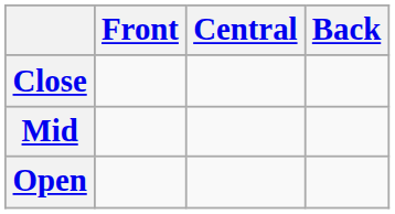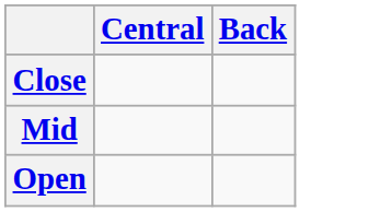 <table class="wikitable" style="text-align:center">
 <tr>
 <th></th>
-<th><a href='#'>Front</a></th>
 <th><a href='#'>Central</a></th>
 <th><a href='#'>Back</a></th>
 </tr>
 <tr>
 <th><a href='#'>Close</a></th>
 <td> <br> </td>
 <td> <br> </td>
-<td> <br> </td>
 </tr>
 <tr>
 <th><a href='#'>Mid</a></th>
-<td> <br> </td>
 <td></td>
 <td> <br> </td>
 </tr>
 <tr>
 <th><a href='#'>Open</a></th>
-<td></td>
 <td> <br> </td>
 <td></td>
 </tr>
 </table>
